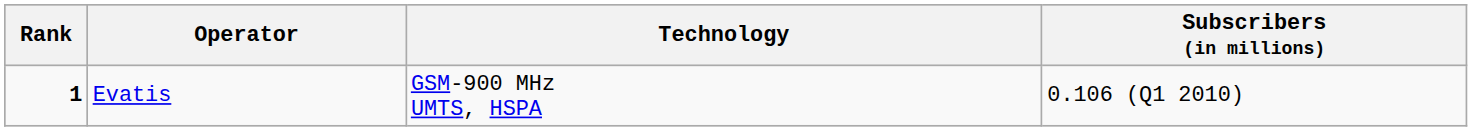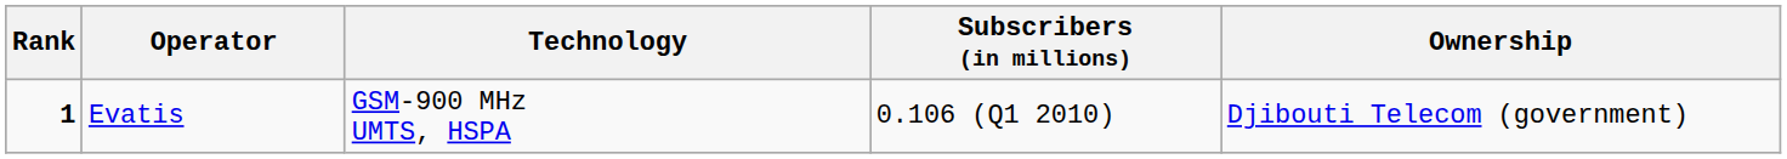 <table class="wikitable">
 <tr>
 <th style="width:3%;">Rank</th>
 <th style="width:15%;">Operator</th>
 <th style="width:30%;">Technology</th>
 <th style="width:20%;">Subscribers<br><small>(in millions)</small></th>
+<th style="width:32%;">Ownership</th>
 </tr>
 <tr>
 <td align=right><strong>1</strong></td>
 <td><a href='#'>Evatis</a></td>
 <td><a href='#'>GSM</a>-900 MHz<br><a href='#'>UMTS</a>, <a href='#'>HSPA</a></td>
 <td>0.106 (Q1 2010)</td>
+<td><a href='#'>Djibouti Telecom</a> (government)</td>
 </tr>
 </table>
